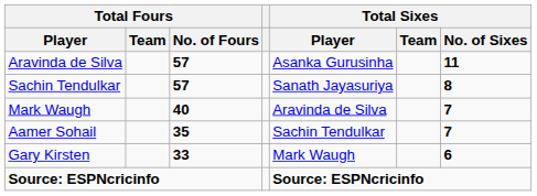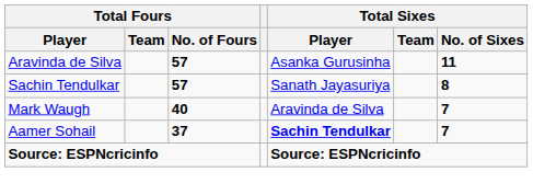 <table class="wikitable">
 <tr>
 <th colspan="3">Total Fours</th>
 <th></th>
 <th colspan="3">Total Sixes</th>
 </tr>
 <tr>
 <th>Player</th>
 <th>Team</th>
 <th>No. of Fours</th>
 <th></th>
 <th>Player</th>
 <th>Team</th>
 <th>No. of Sixes</th>
 </tr>
 <tr>
 <td><a href='#'>Aravinda de Silva</a></td>
 <td></td>
 <td><strong>57</strong></td>
 <td></td>
 <td><a href='#'>Asanka Gurusinha</a></td>
 <td></td>
 <td><strong>11</strong></td>
 </tr>
 <tr>
 <td><a href='#'>Sachin Tendulkar</a></td>
 <td></td>
 <td><strong>57</strong></td>
 <td></td>
 <td><a href='#'>Sanath Jayasuriya</a></td>
 <td></td>
 <td><strong>8</strong></td>
 </tr>
 <tr>
 <td><a href='#'>Mark Waugh</a></td>
 <td></td>
 <td><strong>40</strong></td>
 <td></td>
 <td><a href='#'>Aravinda de Silva</a></td>
 <td></td>
 <td><strong>7</strong></td>
 </tr>
 <tr>
 <td><a href='#'>Aamer Sohail</a></td>
 <td></td>
-<td><strong>35</strong></td>
+<td><strong>37</strong></td>
 <td></td>
-<td><a href='#'>Sachin Tendulkar</a></td>
+<td><strong><a href='#'>Sachin Tendulkar</a></strong></td>
 <td></td>
 <td><strong>7</strong></td>
-</tr>
-<tr>
-<td><a href='#'>Gary Kirsten</a></td>
-<td></td>
-<td><strong>33</strong></td>
-<td></td>
-<td><a href='#'>Mark Waugh</a></td>
-<td></td>
-<td><strong>6</strong></td>
 </tr>
 <tr>
 <td colspan="3"><strong>Source: ESPNcricinfo</strong></td>
 <td></td>
 <td colspan="3"><strong>Source: ESPNcricinfo</strong></td>
 </tr>
 </table>
